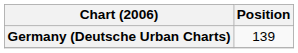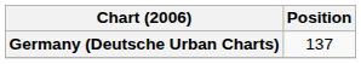 <table class="wikitable plainrowheaders" style="text-align:center">
 <tr>
 <th scope="col">Chart (2006)</th>
 <th scope="col">Position</th>
 </tr>
 <tr>
 <th scope="row">Germany (Deutsche Urban Charts)</th>
-<td align="center">139</td>
+<td align="center">137</td>
 </tr>
 <tr>
 </tr>
 </table>
